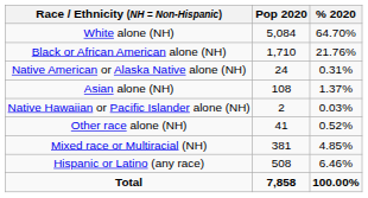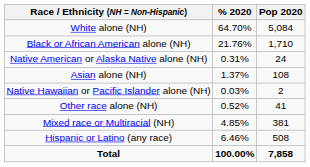 <table class="wikitable" style="text-align:center;">
 <tr>
 <th>Race / Ethnicity <small>(<em>NH = Non-Hispanic</em>)</small></th>
+<th>% 2020</th>
 <th>Pop 2020</th>
-<th>% 2020</th>
 </tr>
 <tr>
 <td><a href='#'>White</a> alone (NH)</td>
+<td>64.70%</td>
 <td>5,084</td>
-<td>64.70%</td>
 </tr>
 <tr>
 <td><a href='#'>Black or African American</a> alone (NH)</td>
+<td>21.76%</td>
 <td>1,710</td>
-<td>21.76%</td>
 </tr>
 <tr>
 <td><a href='#'>Native American</a> or <a href='#'>Alaska Native</a> alone (NH)</td>
+<td>0.31%</td>
 <td>24</td>
-<td>0.31%</td>
 </tr>
 <tr>
 <td><a href='#'>Asian</a> alone (NH)</td>
+<td>1.37%</td>
 <td>108</td>
-<td>1.37%</td>
 </tr>
 <tr>
 <td><a href='#'>Native Hawaiian</a> or <a href='#'>Pacific Islander</a> alone (NH)</td>
+<td>0.03%</td>
 <td>2</td>
-<td>0.03%</td>
 </tr>
 <tr>
 <td><a href='#'>Other race</a> alone (NH)</td>
+<td>0.52%</td>
 <td>41</td>
-<td>0.52%</td>
 </tr>
 <tr>
 <td><a href='#'>Mixed race or Multiracial</a> (NH)</td>
+<td>4.85%</td>
 <td>381</td>
-<td>4.85%</td>
 </tr>
 <tr>
 <td><a href='#'>Hispanic or Latino</a> (any race)</td>
+<td>6.46%</td>
 <td>508</td>
-<td>6.46%</td>
 </tr>
 <tr>
 <td><strong>Total</strong></td>
+<td><strong>100.00%</strong></td>
 <td><strong>7,858</strong></td>
-<td><strong>100.00%</strong></td>
 </tr>
 </table>
